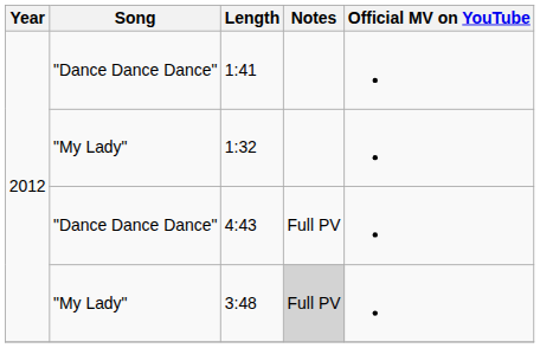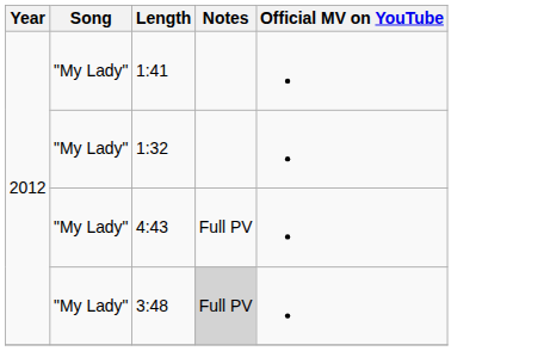 <table class="wikitable">
 <tr>
 <th>Year</th>
 <th>Song</th>
 <th>Length</th>
 <th>Notes</th>
 <th>Official MV on <a href='#'>YouTube</a></th>
 </tr>
 <tr>
 <td rowspan="4">2012</td>
-<td>"Dance Dance Dance"</td>
+<td>"My Lady"</td>
 <td>1:41</td>
 <td></td>
 <td><br><ul><li></li></ul></td>
 </tr>
 <tr>
 <td>"My Lady"</td>
 <td>1:32</td>
 <td></td>
 <td><br><ul><li></li></ul></td>
 </tr>
 <tr>
-<td>"Dance Dance Dance"</td>
+<td>"My Lady"</td>
 <td>4:43</td>
 <td>Full PV</td>
 <td><br><ul><li></li></ul></td>
 </tr>
 <tr>
 <td>"My Lady"</td>
 <td>3:48</td>
 <td style="background: lightgrey;">Full PV</td>
 <td><br><ul><li></li></ul></td>
 </tr>
 <tr>
 </tr>
 </table>
